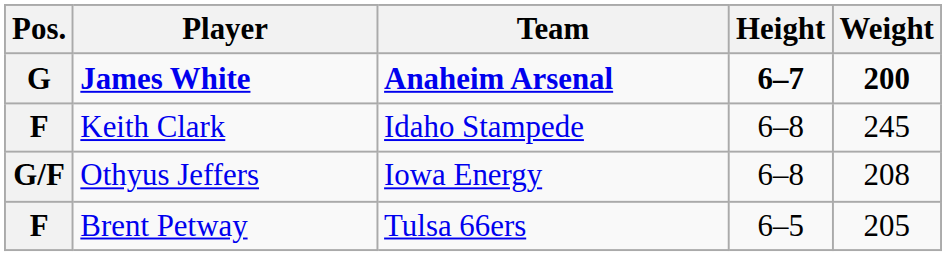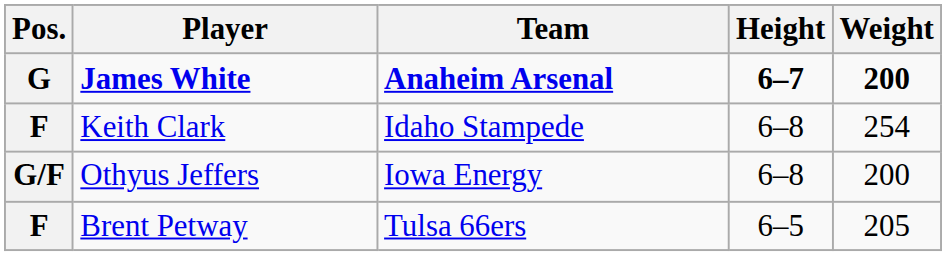 <table class="wikitable">
 <tr>
 <th>Pos.</th>
 <th width=150>Player</th>
 <th width=175>Team</th>
 <th>Height</th>
 <th>Weight</th>
 </tr>
 <tr>
 <th>G</th>
 <td><strong><a href='#'>James White</a></strong></td>
 <td><strong><a href='#'>Anaheim Arsenal</a></strong></td>
 <td align=center><strong>6–7</strong></td>
 <td align=center><strong>200</strong></td>
 </tr>
 <tr>
 <th>F</th>
 <td><a href='#'>Keith Clark</a></td>
 <td><a href='#'>Idaho Stampede</a></td>
 <td align=center>6–8</td>
-<td align=center>245</td>
+<td align=center>254</td>
 </tr>
 <tr>
 <th>G/F</th>
 <td><a href='#'>Othyus Jeffers</a></td>
 <td><a href='#'>Iowa Energy</a></td>
 <td align=center>6–8</td>
-<td align=center>208</td>
+<td align=center>200</td>
 </tr>
 <tr>
 <th>F</th>
 <td><a href='#'>Brent Petway</a></td>
 <td><a href='#'>Tulsa 66ers</a></td>
 <td align=center>6–5</td>
 <td align=center>205</td>
 </tr>
 </table>
